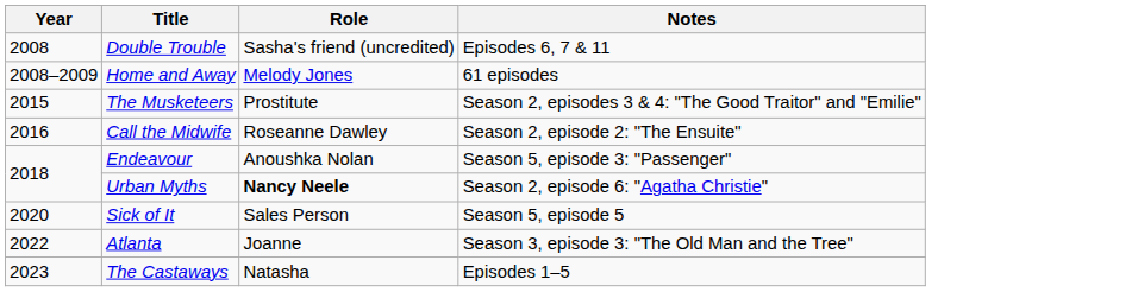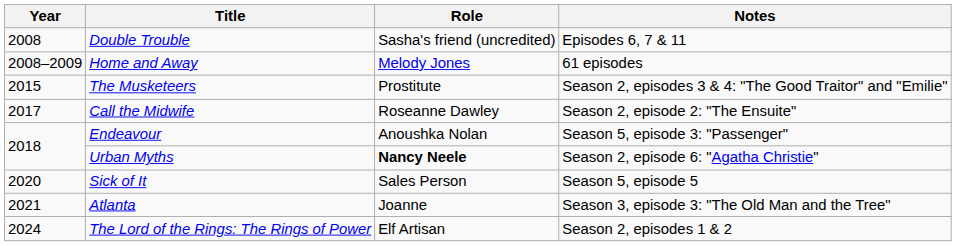 <table class="wikitable sortable">
 <tr>
 <th>Year</th>
 <th>Title</th>
 <th>Role</th>
 <th class="unsortable">Notes</th>
 </tr>
 <tr>
 <td>2008</td>
 <td><em><a href='#'>Double Trouble</a></em></td>
 <td>Sasha's friend (uncredited)</td>
 <td>Episodes 6, 7 & 11</td>
 </tr>
 <tr>
 <td>2008–2009</td>
 <td><em><a href='#'>Home and Away</a></em></td>
 <td><a href='#'>Melody Jones</a></td>
 <td>61 episodes</td>
 </tr>
 <tr>
 <td>2015</td>
 <td><em><a href='#'>The Musketeers</a></em></td>
 <td>Prostitute</td>
 <td>Season 2, episodes 3 & 4: "The Good Traitor" and "Emilie"</td>
 </tr>
 <tr>
-<td>2016</td>
+<td>2017</td>
 <td><em><a href='#'>Call the Midwife</a></em></td>
 <td>Roseanne Dawley</td>
 <td>Season 2, episode 2: "The Ensuite"</td>
 </tr>
 <tr>
 <td rowspan=2>2018</td>
 <td><em><a href='#'>Endeavour</a></em></td>
 <td>Anoushka Nolan</td>
 <td>Season 5, episode 3: "Passenger"</td>
 </tr>
 <tr>
 <td><em><a href='#'>Urban Myths</a></em></td>
 <td><strong>Nancy Neele</strong></td>
 <td>Season 2, episode 6: "<a href='#'>Agatha Christie</a>"</td>
 </tr>
 <tr>
 <td>2020</td>
 <td><em><a href='#'>Sick of It</a></em></td>
 <td>Sales Person</td>
 <td>Season 5, episode 5</td>
 </tr>
 <tr>
-<td>2022</td>
+<td>2021</td>
 <td><em><a href='#'>Atlanta</a></em></td>
 <td>Joanne</td>
 <td>Season 3, episode 3: "The Old Man and the Tree"</td>
 </tr>
 <tr>
-<td>2023</td>
-<td><em><a href='#'>The Castaways</a></em></td>
-<td>Natasha</td>
-<td>Episodes 1–5</td>
+<td>2024</td>
+<td><em><a href='#'>The Lord of the Rings: The Rings of Power</a></em></td>
+<td>Elf Artisan</td>
+<td>Season 2, episodes 1 & 2</td>
 </tr>
 </table>
